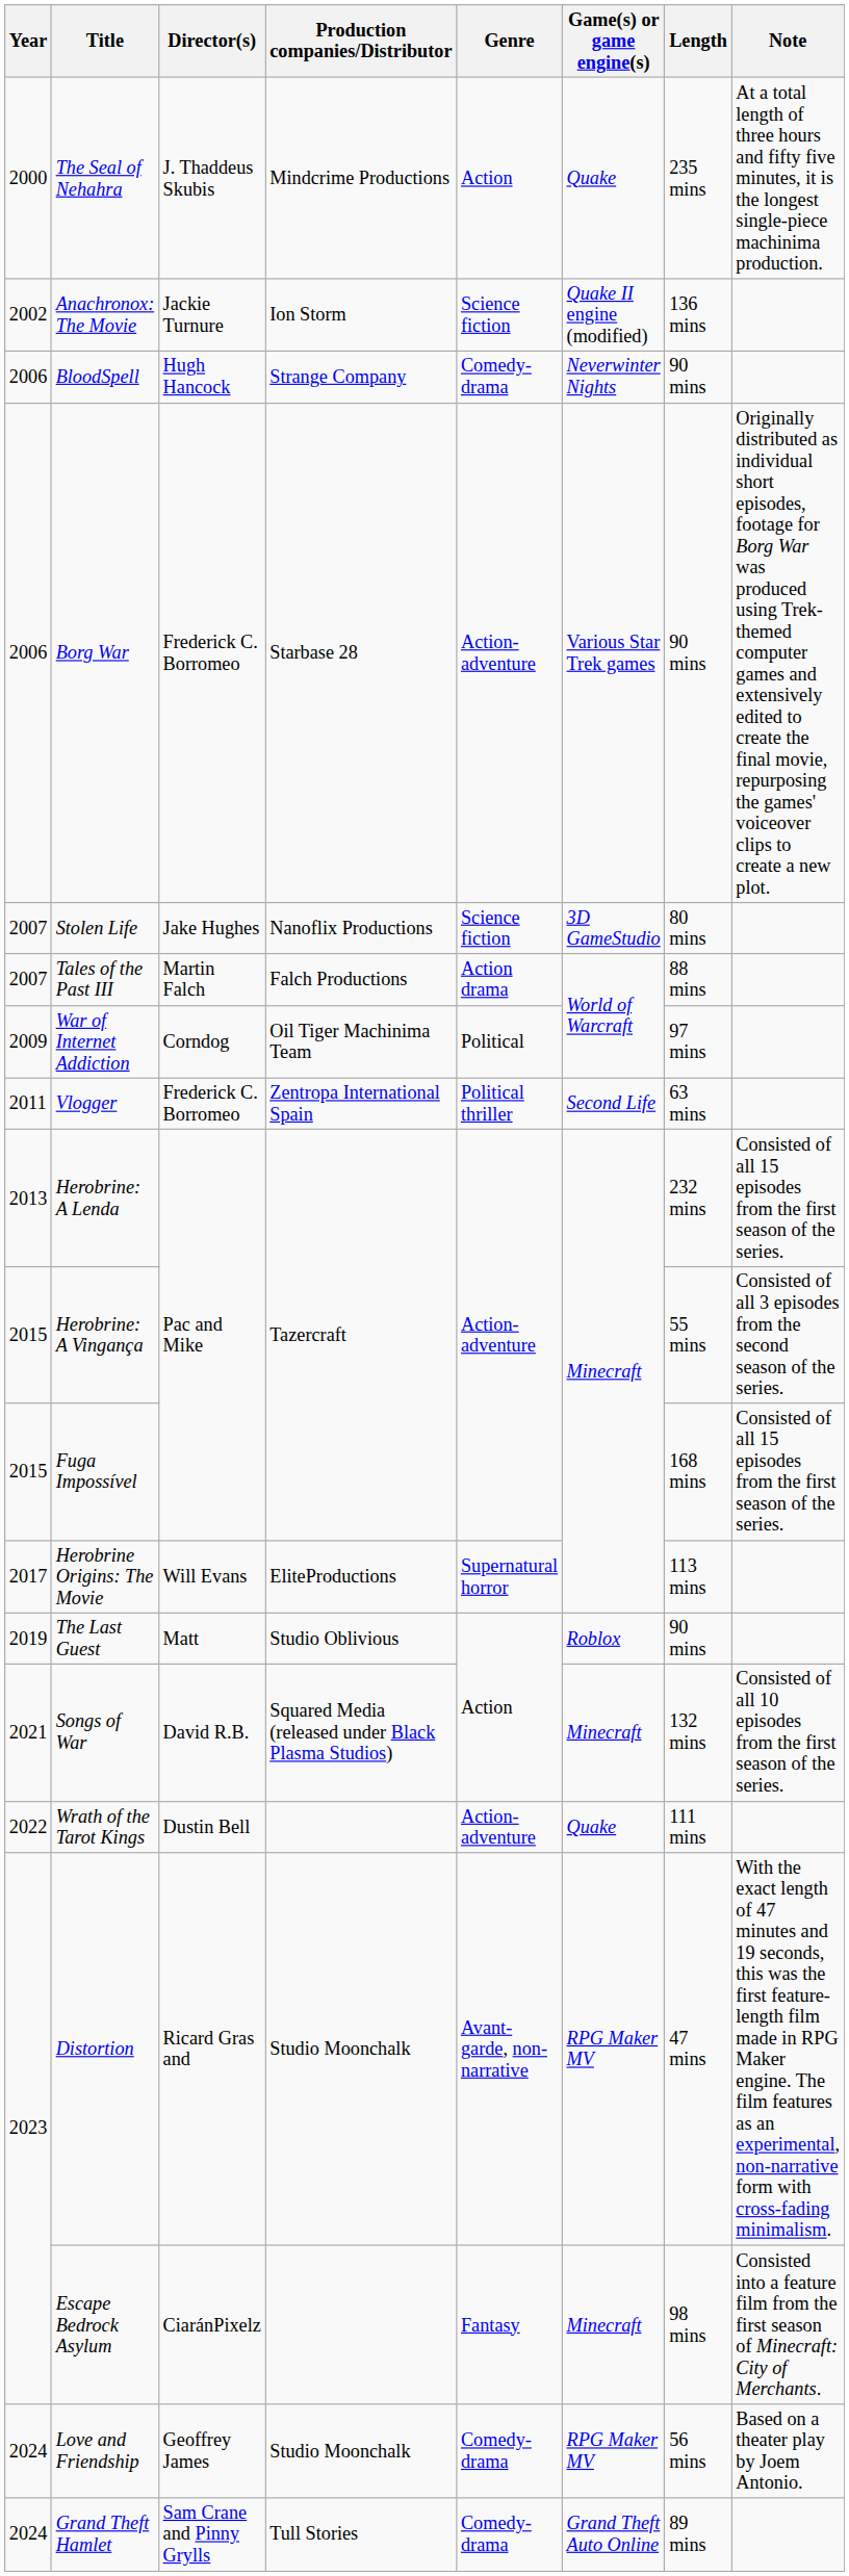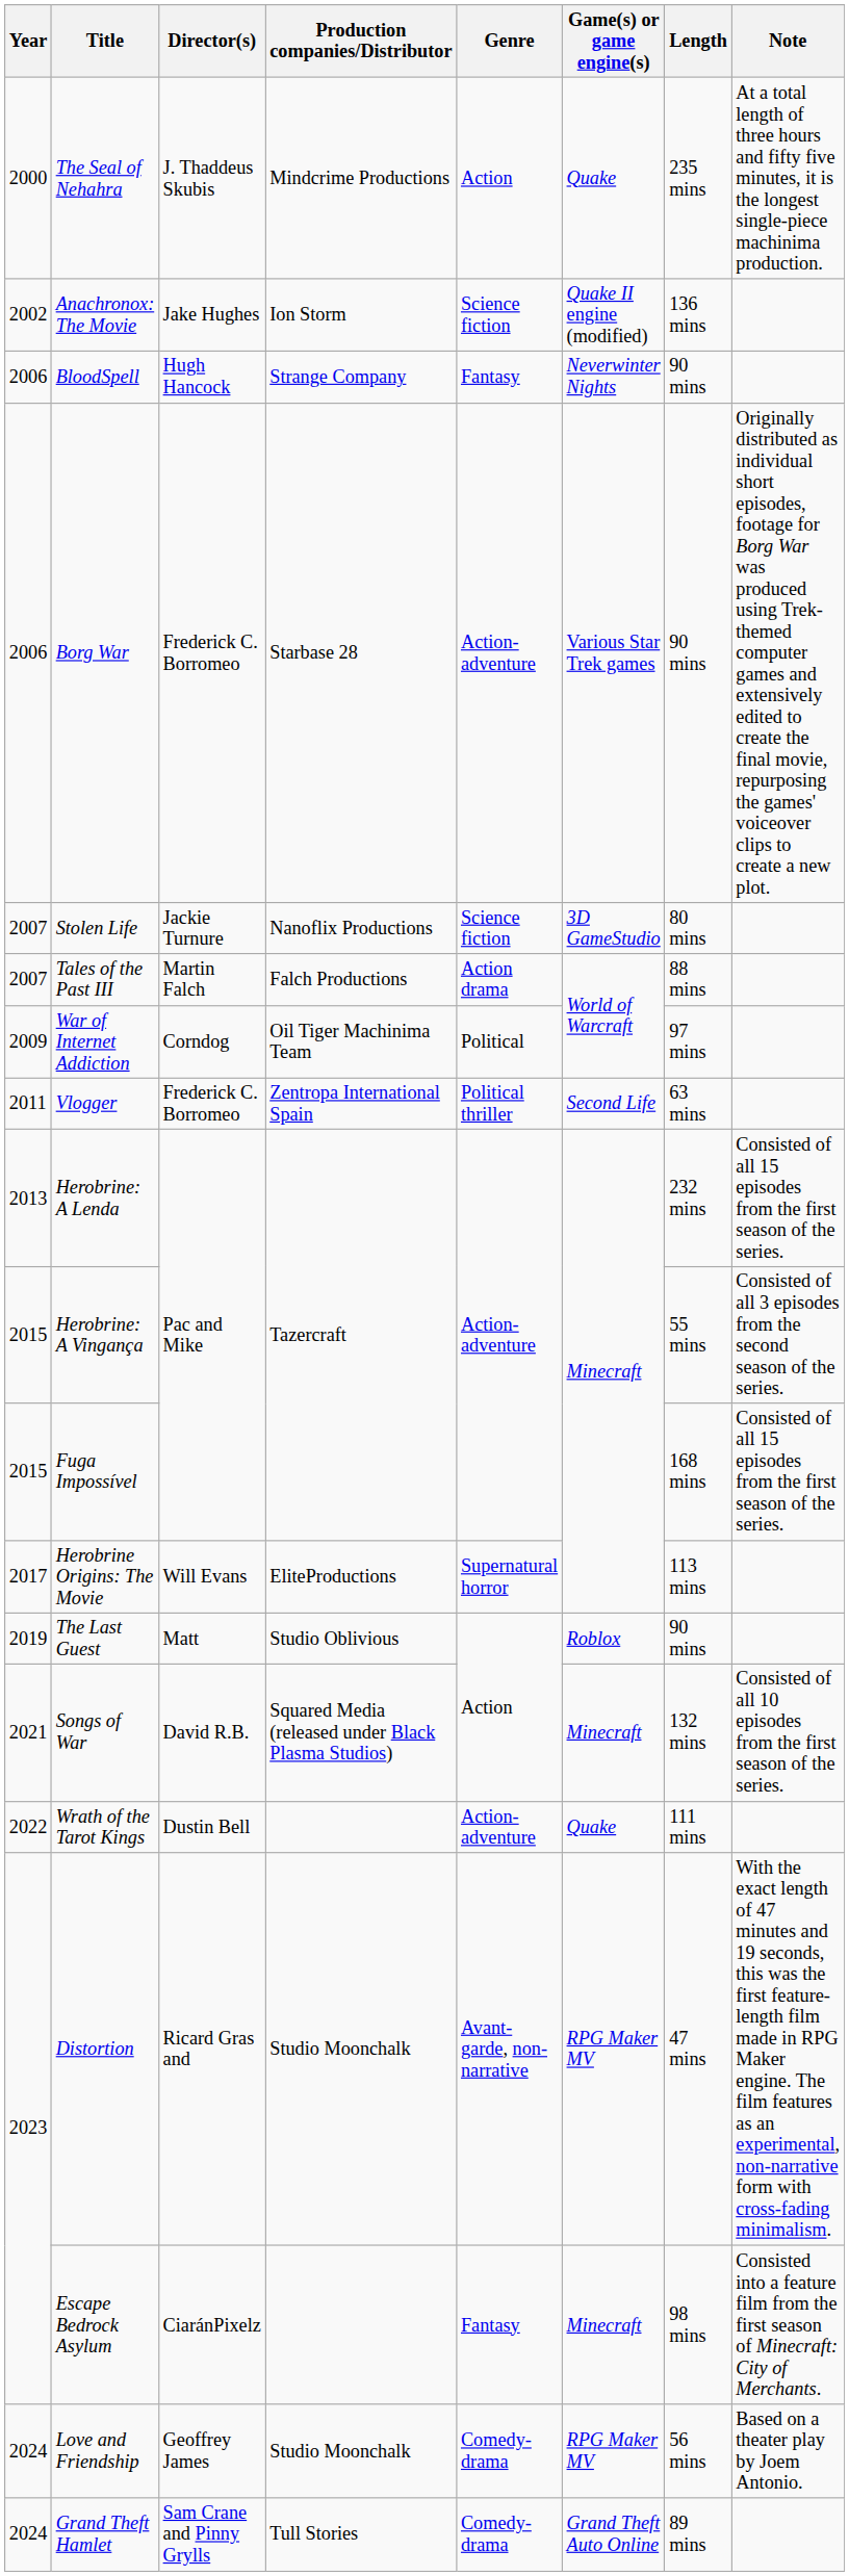 <table class="wikitable sortable">
 <tr>
 <th>Year</th>
 <th>Title</th>
 <th>Director(s)</th>
 <th>Production companies/Distributor</th>
 <th>Genre</th>
 <th>Game(s) or <a href='#'>game engine</a>(s)</th>
 <th>Length</th>
 <th>Note</th>
 </tr>
 <tr>
 <td>2000</td>
 <td><em><a href='#'>The Seal of Nehahra</a></em></td>
 <td>J. Thaddeus Skubis</td>
 <td>Mindcrime Productions</td>
 <td><a href='#'>Action</a></td>
 <td><em><a href='#'>Quake</a></em></td>
 <td>235 mins</td>
 <td>At a total length of three hours and fifty five minutes, it is the longest single-piece machinima production.</td>
 </tr>
 <tr>
 <td>2002</td>
 <td><em><a href='#'>Anachronox: The Movie</a></em></td>
-<td>Jackie Turnure</td>
+<td>Jake Hughes</td>
 <td>Ion Storm</td>
 <td><a href='#'>Science fiction</a></td>
 <td><a href='#'><em>Quake II</em> engine</a> (modified)</td>
 <td>136 mins</td>
 <td></td>
 </tr>
 <tr>
 <td>2006</td>
 <td><em><a href='#'>BloodSpell</a></em></td>
 <td><a href='#'>Hugh Hancock</a></td>
 <td><a href='#'>Strange Company</a></td>
-<td><a href='#'>Comedy-drama</a></td>
+<td><a href='#'>Fantasy</a></td>
 <td><em><a href='#'>Neverwinter Nights</a></em></td>
 <td>90 mins</td>
 <td></td>
 </tr>
 <tr>
 <td>2006</td>
 <td><em><a href='#'>Borg War</a></em></td>
 <td>Frederick C. Borromeo</td>
 <td>Starbase 28</td>
 <td><a href='#'>Action-adventure</a></td>
 <td><a href='#'>Various Star Trek games</a></td>
 <td>90 mins</td>
 <td>Originally distributed as individual short episodes, footage for <em>Borg War</em> was produced using Trek-themed computer games and extensively edited to create the final movie, repurposing the games' voiceover clips to create a new plot.</td>
 </tr>
 <tr>
 <td>2007</td>
 <td><em>Stolen Life</em></td>
-<td>Jake Hughes</td>
+<td>Jackie Turnure</td>
 <td>Nanoflix Productions</td>
 <td><a href='#'>Science fiction</a></td>
 <td><em><a href='#'>3D GameStudio</a></em></td>
 <td>80 mins</td>
 <td></td>
 </tr>
 <tr>
 <td>2007</td>
 <td><em>Tales of the Past III</em></td>
 <td>Martin Falch</td>
 <td>Falch Productions</td>
 <td><a href='#'>Action drama</a></td>
 <td rowspan="2"><em><a href='#'>World of Warcraft</a></em></td>
 <td>88 mins</td>
 <td></td>
 </tr>
 <tr>
 <td>2009</td>
 <td><em><a href='#'>War of Internet Addiction</a></em></td>
 <td>Corndog</td>
 <td>Oil Tiger Machinima Team</td>
 <td>Political</td>
 <td>97 mins</td>
 <td></td>
 </tr>
 <tr>
 <td>2011</td>
 <td><em><a href='#'>Vlogger</a></em></td>
 <td>Frederick C. Borromeo</td>
 <td><a href='#'>Zentropa International Spain</a></td>
 <td><a href='#'>Political thriller</a></td>
 <td><em><a href='#'>Second Life</a></em></td>
 <td>63 mins</td>
 <td></td>
 </tr>
 <tr>
 <td>2013</td>
 <td><em>Herobrine: A Lenda</em></td>
 <td rowspan="3">Pac and Mike</td>
 <td rowspan="3">Tazercraft</td>
 <td rowspan="3"><a href='#'>Action-adventure</a></td>
 <td rowspan="4"><em><a href='#'>Minecraft</a></em></td>
 <td>232 mins</td>
 <td>Consisted of all 15 episodes from the first season of the series.</td>
 </tr>
 <tr>
 <td>2015</td>
 <td><em>Herobrine: A Vingança</em></td>
 <td>55 mins</td>
 <td>Consisted of all 3 episodes from the second season of the series.</td>
 </tr>
 <tr>
 <td>2015</td>
 <td><em>Fuga Impossível</em></td>
 <td>168 mins</td>
 <td>Consisted of all 15 episodes from the first season of the series.</td>
 </tr>
 <tr>
 <td>2017</td>
 <td><em>Herobrine Origins: The Movie</em></td>
 <td>Will Evans</td>
 <td>EliteProductions</td>
 <td><a href='#'>Supernatural horror</a></td>
 <td>113 mins</td>
 <td></td>
 </tr>
 <tr>
 <td>2019</td>
 <td><em>The Last Guest </em></td>
 <td>Matt</td>
 <td>Studio Oblivious</td>
 <td rowspan="2">Action</td>
 <td><em><a href='#'>Roblox</a></em></td>
 <td>90 mins</td>
 <td></td>
 </tr>
 <tr>
 <td>2021</td>
 <td><em>Songs of War</em></td>
 <td>David R.B.</td>
 <td>Squared Media (released under <a href='#'>Black Plasma Studios</a>)</td>
 <td><em><a href='#'>Minecraft</a></em></td>
 <td>132 mins</td>
 <td>Consisted of all 10 episodes from the first season of the series.</td>
 </tr>
 <tr>
 <td>2022</td>
 <td><em>Wrath of the Tarot Kings</em></td>
 <td>Dustin Bell</td>
 <td></td>
 <td><a href='#'>Action-adventure</a></td>
 <td><em><a href='#'>Quake</a></em></td>
 <td>111 mins</td>
 <td></td>
 </tr>
 <tr>
 <td rowspan="2">2023</td>
 <td><em><a href='#'>Distortion</a></em></td>
 <td>Ricard Gras and</td>
 <td>Studio Moonchalk</td>
 <td><a href='#'>Avant-garde</a>, <a href='#'>non-narrative</a></td>
 <td><em><a href='#'>RPG Maker MV</a></em></td>
 <td>47 mins</td>
 <td>With the exact length of 47 minutes and 19 seconds, this was the first feature-length film made in RPG Maker engine. The film features as an <a href='#'>experimental</a>, <a href='#'>non-narrative</a> form with <a href='#'>cross-fading</a> <a href='#'>minimalism</a>.</td>
 </tr>
 <tr>
 <td><em>Escape Bedrock Asylum</em></td>
 <td>CiaránPixelz</td>
 <td></td>
 <td><a href='#'>Fantasy</a></td>
 <td><em><a href='#'>Minecraft</a></em></td>
 <td>98 mins</td>
 <td>Consisted into a feature film from the first season of <em>Minecraft: City of Merchants</em>.</td>
 </tr>
 <tr>
 <td>2024</td>
 <td><em>Love and Friendship</em></td>
 <td>Geoffrey James</td>
 <td>Studio Moonchalk</td>
 <td><a href='#'>Comedy-drama</a></td>
 <td><em><a href='#'>RPG Maker MV</a></em></td>
 <td>56 mins</td>
 <td>Based on a theater play by Joem Antonio.</td>
 </tr>
 <tr>
 <td>2024</td>
 <td><em><a href='#'>Grand Theft Hamlet</a></em></td>
 <td><a href='#'>Sam Crane</a> and <a href='#'>Pinny Grylls</a></td>
 <td>Tull Stories</td>
 <td><a href='#'>Comedy-drama</a></td>
 <td><em><a href='#'>Grand Theft Auto Online</a></em></td>
 <td>89 mins</td>
 <td></td>
 </tr>
 </table>
